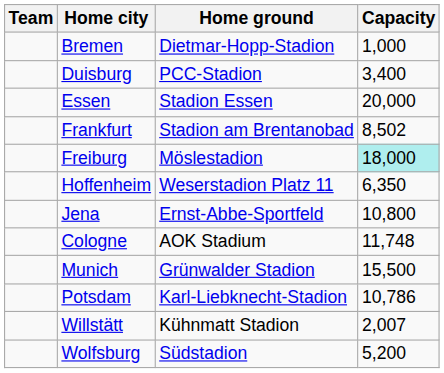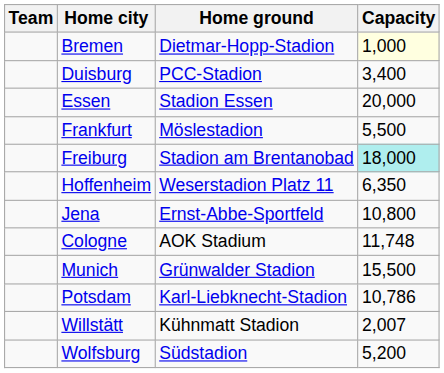 <table class="wikitable sortable">
 <tr>
 <th>Team</th>
 <th>Home city</th>
 <th>Home ground</th>
 <th>Capacity</th>
 </tr>
 <tr>
 <td></td>
 <td><a href='#'>Bremen</a></td>
 <td><a href='#'>Dietmar-Hopp-Stadion</a></td>
-<td>1,000</td>
+<td style="background: lightyellow;">1,000</td>
 </tr>
 <tr>
 <td></td>
 <td><a href='#'>Duisburg</a></td>
 <td><a href='#'>PCC-Stadion</a></td>
 <td>3,400</td>
 </tr>
 <tr>
 <td></td>
 <td><a href='#'>Essen</a></td>
 <td><a href='#'>Stadion Essen</a></td>
 <td>20,000</td>
 </tr>
 <tr>
 <td></td>
 <td><a href='#'>Frankfurt</a></td>
-<td><a href='#'>Stadion am Brentanobad</a></td>
-<td>8,502</td>
+<td><a href='#'>Möslestadion</a></td>
+<td>5,500</td>
 </tr>
 <tr>
 <td></td>
 <td><a href='#'>Freiburg</a></td>
-<td><a href='#'>Möslestadion</a></td>
+<td><a href='#'>Stadion am Brentanobad</a></td>
 <td style="background: paleturquoise;">18,000</td>
 </tr>
 <tr>
 <td></td>
 <td><a href='#'>Hoffenheim</a></td>
 <td><a href='#'>Weserstadion Platz 11</a></td>
 <td>6,350</td>
 </tr>
 <tr>
 <td></td>
 <td><a href='#'>Jena</a></td>
 <td><a href='#'>Ernst-Abbe-Sportfeld</a></td>
 <td>10,800</td>
 </tr>
 <tr>
 <td></td>
 <td><a href='#'>Cologne</a></td>
 <td>AOK Stadium</td>
 <td>11,748</td>
 </tr>
 <tr>
 <td></td>
 <td><a href='#'>Munich</a></td>
 <td><a href='#'>Grünwalder Stadion</a></td>
 <td>15,500</td>
 </tr>
 <tr>
 <td></td>
 <td><a href='#'>Potsdam</a></td>
 <td><a href='#'>Karl-Liebknecht-Stadion</a></td>
 <td>10,786</td>
 </tr>
 <tr>
 <td></td>
 <td><a href='#'>Willstätt</a></td>
 <td>Kühnmatt Stadion</td>
 <td>2,007</td>
 </tr>
 <tr>
 <td></td>
 <td><a href='#'>Wolfsburg</a></td>
 <td><a href='#'>Südstadion</a></td>
 <td>5,200</td>
 </tr>
 </table>
